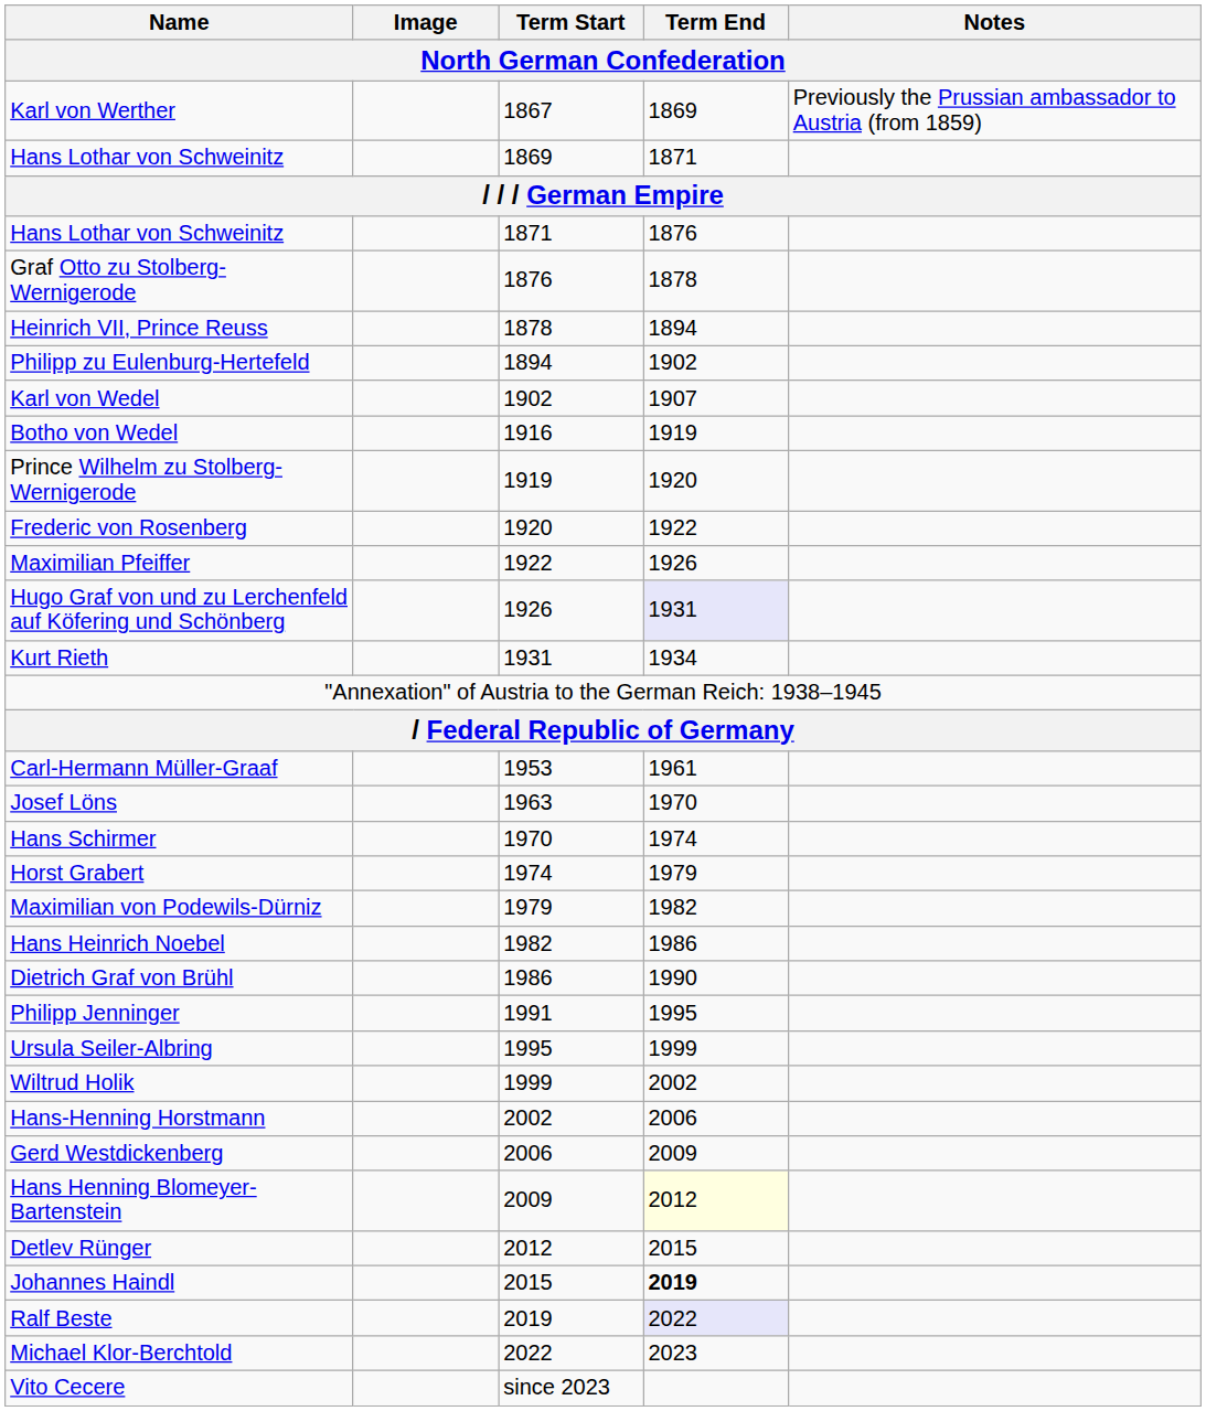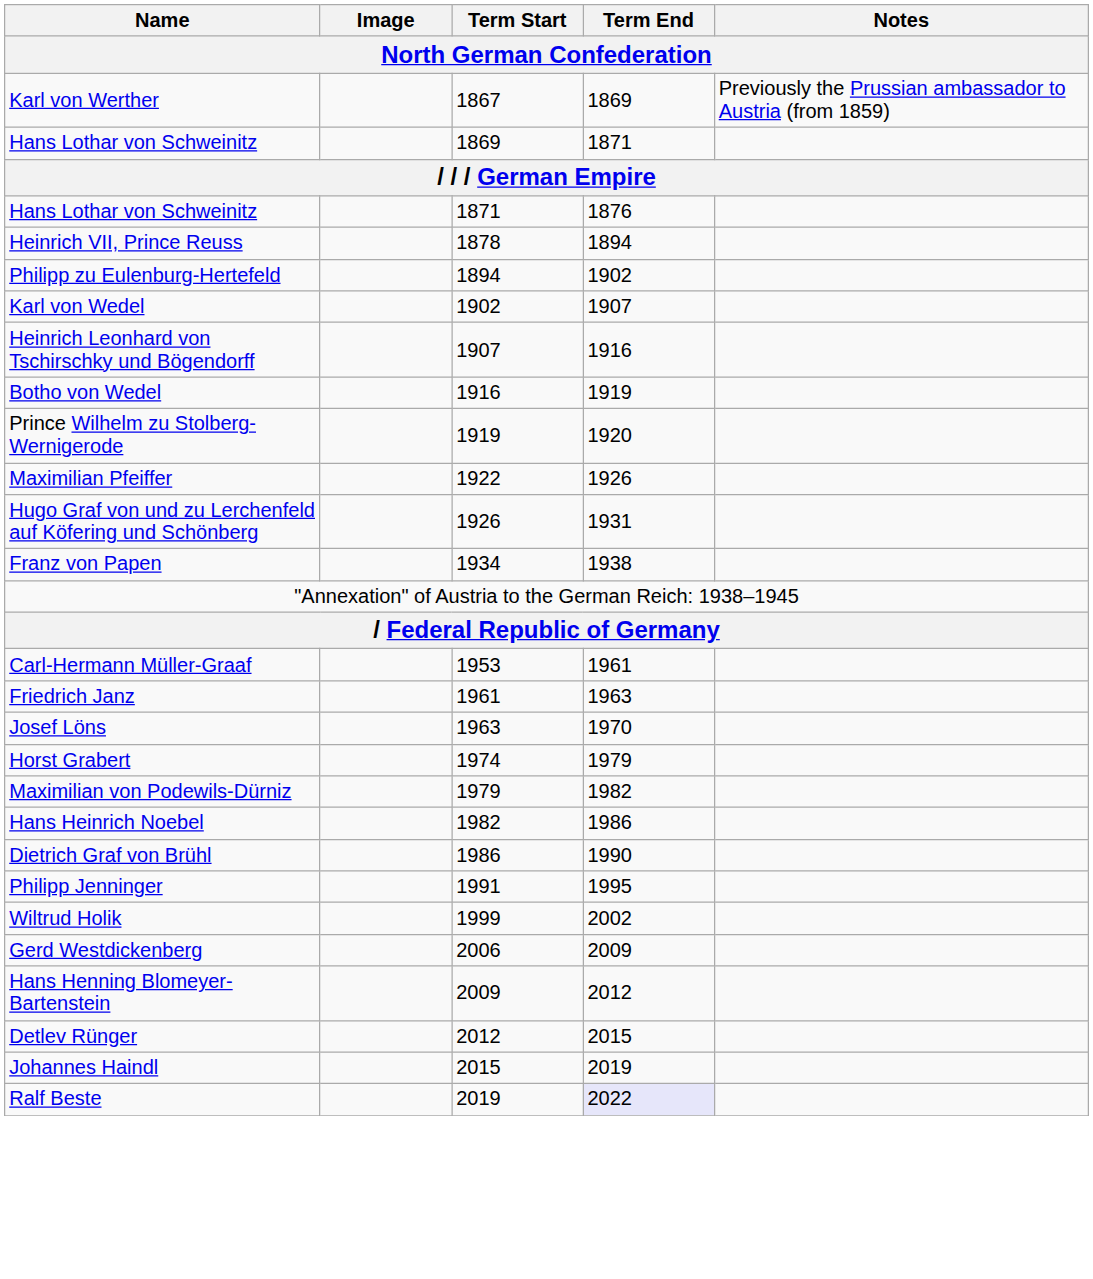 <table class="wikitable zebra">
 <tr class="background color">
 <th width="250">Name</th>
 <th width="100">Image</th>
 <th width="100">Term Start</th>
 <th width="100">Term End</th>
 <th width="300">Notes</th>
 </tr>
 <tr>
 <th colspan="5"><big> <a href='#'>North German Confederation</a></big></th>
 </tr>
 <tr>
 <td><a href='#'>Karl von Werther</a></td>
 <td></td>
 <td>1867</td>
 <td>1869</td>
 <td>Previously the <a href='#'>Prussian ambassador to Austria</a> (from 1859)</td>
 </tr>
 <tr>
 <td><a href='#'>Hans Lothar von Schweinitz</a></td>
 <td></td>
 <td>1869</td>
 <td>1871</td>
 <td></td>
 </tr>
 <tr>
 <th colspan="5"><big> / /  / <a href='#'>German Empire</a> </big></th>
 </tr>
 <tr>
 <td><a href='#'>Hans Lothar von Schweinitz</a></td>
 <td></td>
 <td>1871</td>
 <td>1876</td>
 <td></td>
 </tr>
 <tr>
-<td>Graf <a href='#'>Otto zu Stolberg-Wernigerode</a></td>
-<td></td>
-<td>1876</td>
-<td>1878</td>
-<td></td>
-</tr>
-<tr>
 <td><a href='#'>Heinrich VII, Prince Reuss</a></td>
 <td></td>
 <td>1878</td>
 <td>1894</td>
 <td></td>
 </tr>
 <tr>
 <td><a href='#'>Philipp zu Eulenburg-Hertefeld</a></td>
 <td></td>
 <td>1894</td>
 <td>1902</td>
 <td></td>
 </tr>
 <tr>
 <td><a href='#'>Karl von Wedel</a></td>
 <td></td>
 <td>1902</td>
 <td>1907</td>
 <td></td>
 </tr>
 <tr>
+<td><a href='#'>Heinrich Leonhard von Tschirschky und Bögendorff</a></td>
+<td></td>
+<td>1907</td>
+<td>1916</td>
+<td></td>
+</tr>
+<tr>
 <td><a href='#'>Botho von Wedel</a></td>
 <td></td>
 <td>1916</td>
 <td>1919</td>
 <td></td>
 </tr>
 <tr>
 <td>Prince <a href='#'>Wilhelm zu Stolberg-Wernigerode</a></td>
 <td></td>
 <td>1919</td>
 <td>1920</td>
 <td></td>
 </tr>
 <tr>
-<td><a href='#'>Frederic von Rosenberg</a></td>
-<td></td>
-<td>1920</td>
-<td>1922</td>
-<td></td>
-</tr>
-<tr>
 <td><a href='#'>Maximilian Pfeiffer</a></td>
 <td></td>
 <td>1922</td>
 <td>1926</td>
 <td></td>
 </tr>
 <tr>
 <td><a href='#'>Hugo Graf von und zu Lerchenfeld auf Köfering und Schönberg</a></td>
 <td></td>
 <td>1926</td>
-<td style="background: lavender;">1931</td>
+<td>1931</td>
 <td></td>
 </tr>
 <tr>
-<td><a href='#'>Kurt Rieth</a></td>
+<td><a href='#'>Franz von Papen</a></td>
 <td></td>
-<td>1931</td>
 <td>1934</td>
+<td>1938</td>
 <td></td>
 </tr>
 <tr class="background color">
 <td colspan="5" align="center">"Annexation" of Austria to the German Reich: 1938–1945</td>
 </tr>
 <tr>
 <th colspan="5"><big>/ <a href='#'>Federal Republic of Germany</a></big></th>
 </tr>
 <tr>
 <td><a href='#'>Carl-Hermann Müller-Graaf</a></td>
 <td></td>
 <td>1953</td>
 <td>1961</td>
 <td></td>
 </tr>
 <tr>
+<td><a href='#'>Friedrich Janz</a></td>
+<td></td>
+<td>1961</td>
+<td>1963</td>
+<td></td>
+</tr>
+<tr>
 <td><a href='#'>Josef Löns</a></td>
 <td></td>
 <td>1963</td>
 <td>1970</td>
-<td></td>
-</tr>
-<tr>
-<td><a href='#'>Hans Schirmer</a></td>
-<td></td>
-<td>1970</td>
-<td>1974</td>
 <td></td>
 </tr>
 <tr>
 <td><a href='#'>Horst Grabert</a></td>
 <td></td>
 <td>1974</td>
 <td>1979</td>
 <td></td>
 </tr>
 <tr>
 <td><a href='#'>Maximilian von Podewils-Dürniz</a></td>
 <td></td>
 <td>1979</td>
 <td>1982</td>
 <td></td>
 </tr>
 <tr>
 <td><a href='#'>Hans Heinrich Noebel</a></td>
 <td></td>
 <td>1982</td>
 <td>1986</td>
 <td></td>
 </tr>
 <tr>
 <td><a href='#'>Dietrich Graf von Brühl</a></td>
 <td></td>
 <td>1986</td>
 <td>1990</td>
 <td></td>
 </tr>
 <tr>
 <td><a href='#'>Philipp Jenninger</a></td>
 <td></td>
 <td>1991</td>
 <td>1995</td>
 <td></td>
 </tr>
 <tr>
-<td><a href='#'>Ursula Seiler-Albring</a></td>
-<td></td>
-<td>1995</td>
-<td>1999</td>
-<td></td>
-</tr>
-<tr>
 <td><a href='#'>Wiltrud Holik</a></td>
 <td></td>
 <td>1999</td>
 <td>2002</td>
-<td></td>
-</tr>
-<tr>
-<td><a href='#'>Hans-Henning Horstmann</a></td>
-<td></td>
-<td>2002</td>
-<td>2006</td>
 <td></td>
 </tr>
 <tr>
 <td><a href='#'>Gerd Westdickenberg</a></td>
 <td></td>
 <td>2006</td>
 <td>2009</td>
 <td></td>
 </tr>
 <tr>
 <td><a href='#'>Hans Henning Blomeyer-Bartenstein</a></td>
 <td></td>
 <td>2009</td>
-<td style="background: lightyellow;">2012</td>
+<td>2012</td>
 <td></td>
 </tr>
 <tr>
 <td><a href='#'>Detlev Rünger</a></td>
 <td></td>
 <td>2012</td>
 <td>2015</td>
 <td></td>
 </tr>
 <tr>
 <td><a href='#'>Johannes Haindl</a></td>
 <td></td>
 <td>2015</td>
-<td><strong>2019</strong></td>
+<td>2019</td>
 <td></td>
 </tr>
 <tr>
 <td><a href='#'>Ralf Beste</a></td>
 <td></td>
 <td>2019</td>
 <td style="background: lavender;">2022</td>
 <td></td>
 </tr>
-<tr>
-<td><a href='#'>Michael Klor-Berchtold</a></td>
-<td></td>
-<td>2022</td>
-<td>2023</td>
-<td></td>
-</tr>
-<tr>
-<td><a href='#'>Vito Cecere</a></td>
-<td></td>
-<td>since 2023</td>
-<td></td>
-<td></td>
-</tr>
 </table>
